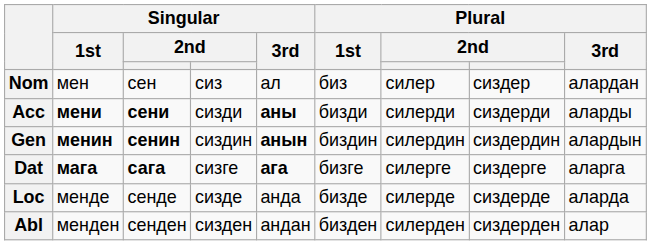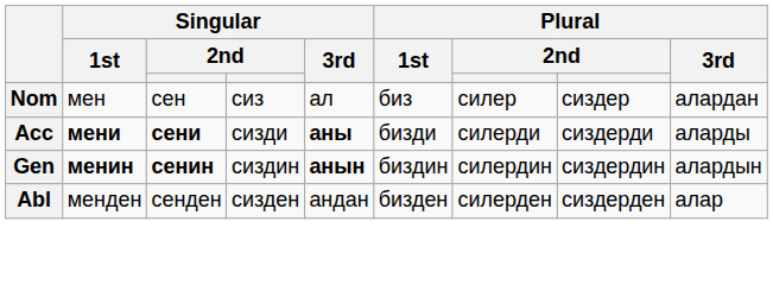 <table class="wikitable">
 <tr>
 <th rowspan="3"></th>
 <th colspan="4">Singular</th>
 <th colspan="4">Plural</th>
 </tr>
 <tr>
 <th rowspan="2">1st</th>
 <th colspan="2">2nd</th>
 <th rowspan="2">3rd</th>
 <th rowspan="2">1st</th>
 <th colspan="2">2nd</th>
 <th rowspan="2">3rd</th>
 </tr>
 <tr>
 <th></th>
 <th></th>
 <th></th>
 <th></th>
 </tr>
 <tr>
 <th>Nom</th>
 <td>мен</td>
 <td>сен</td>
 <td>сиз</td>
 <td>ал</td>
 <td>биз</td>
 <td>силер</td>
 <td>сиздер</td>
 <td>алардан</td>
 </tr>
 <tr>
 <th>Acc</th>
 <td><strong>мени</strong></td>
 <td><strong>сени</strong></td>
 <td>сизди</td>
 <td><strong>аны</strong></td>
 <td>бизди</td>
 <td>силерди</td>
 <td>сиздерди</td>
 <td>аларды</td>
 </tr>
 <tr>
 <th>Gen</th>
 <td><strong>менин</strong></td>
 <td><strong>сенин</strong></td>
 <td>сиздин</td>
 <td><strong>анын</strong></td>
 <td>биздин</td>
 <td>силердин</td>
 <td>сиздердин</td>
 <td>алардын</td>
 </tr>
 <tr>
-<th>Dat</th>
-<td><strong>мага</strong></td>
-<td><strong>сага</strong></td>
-<td>сизге</td>
-<td><strong>ага</strong></td>
-<td>бизге</td>
-<td>силерге</td>
-<td>сиздерге</td>
-<td>аларга</td>
-</tr>
-<tr>
-<th>Loc</th>
-<td>менде</td>
-<td>сенде</td>
-<td>сизде</td>
-<td>анда</td>
-<td>бизде</td>
-<td>силерде</td>
-<td>сиздерде</td>
-<td>аларда</td>
-</tr>
-<tr>
 <th>Abl</th>
 <td>менден</td>
 <td>сенден</td>
 <td>сизден</td>
 <td>андан</td>
 <td>бизден</td>
 <td>силерден</td>
 <td>сиздерден</td>
 <td>алар</td>
 </tr>
 </table>
